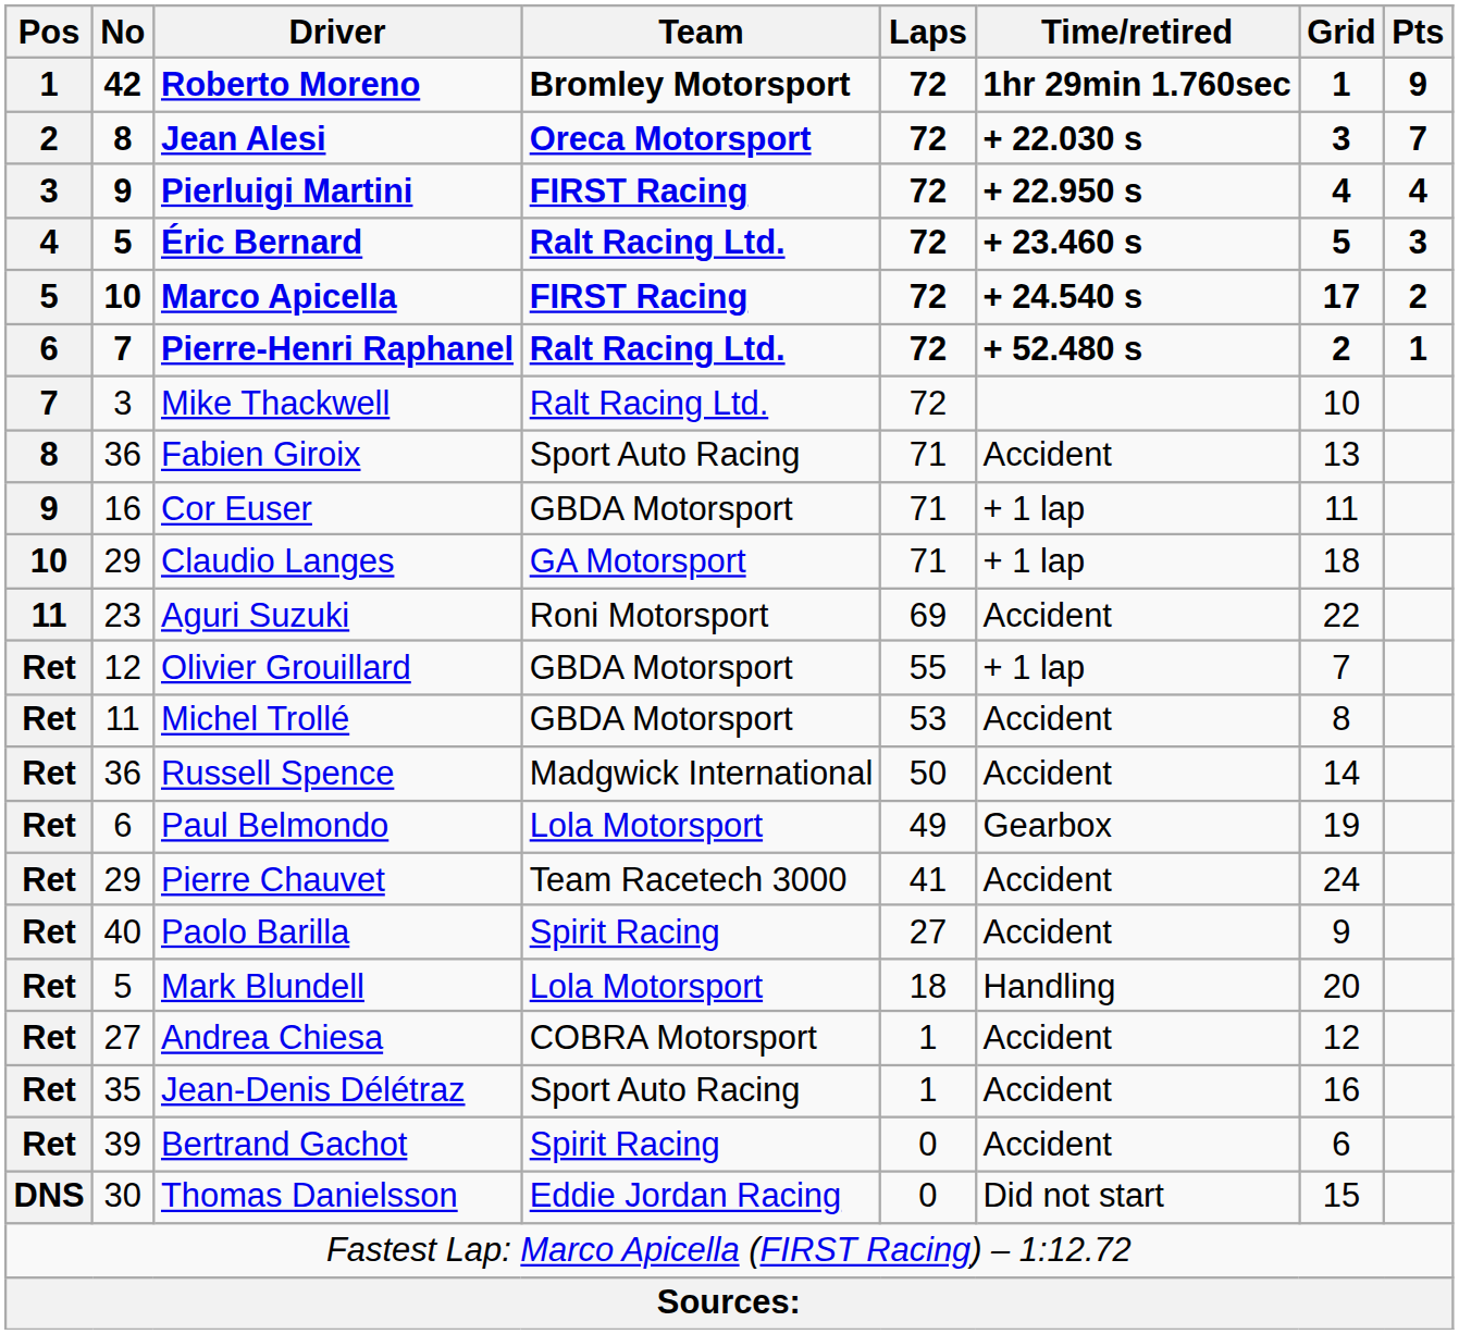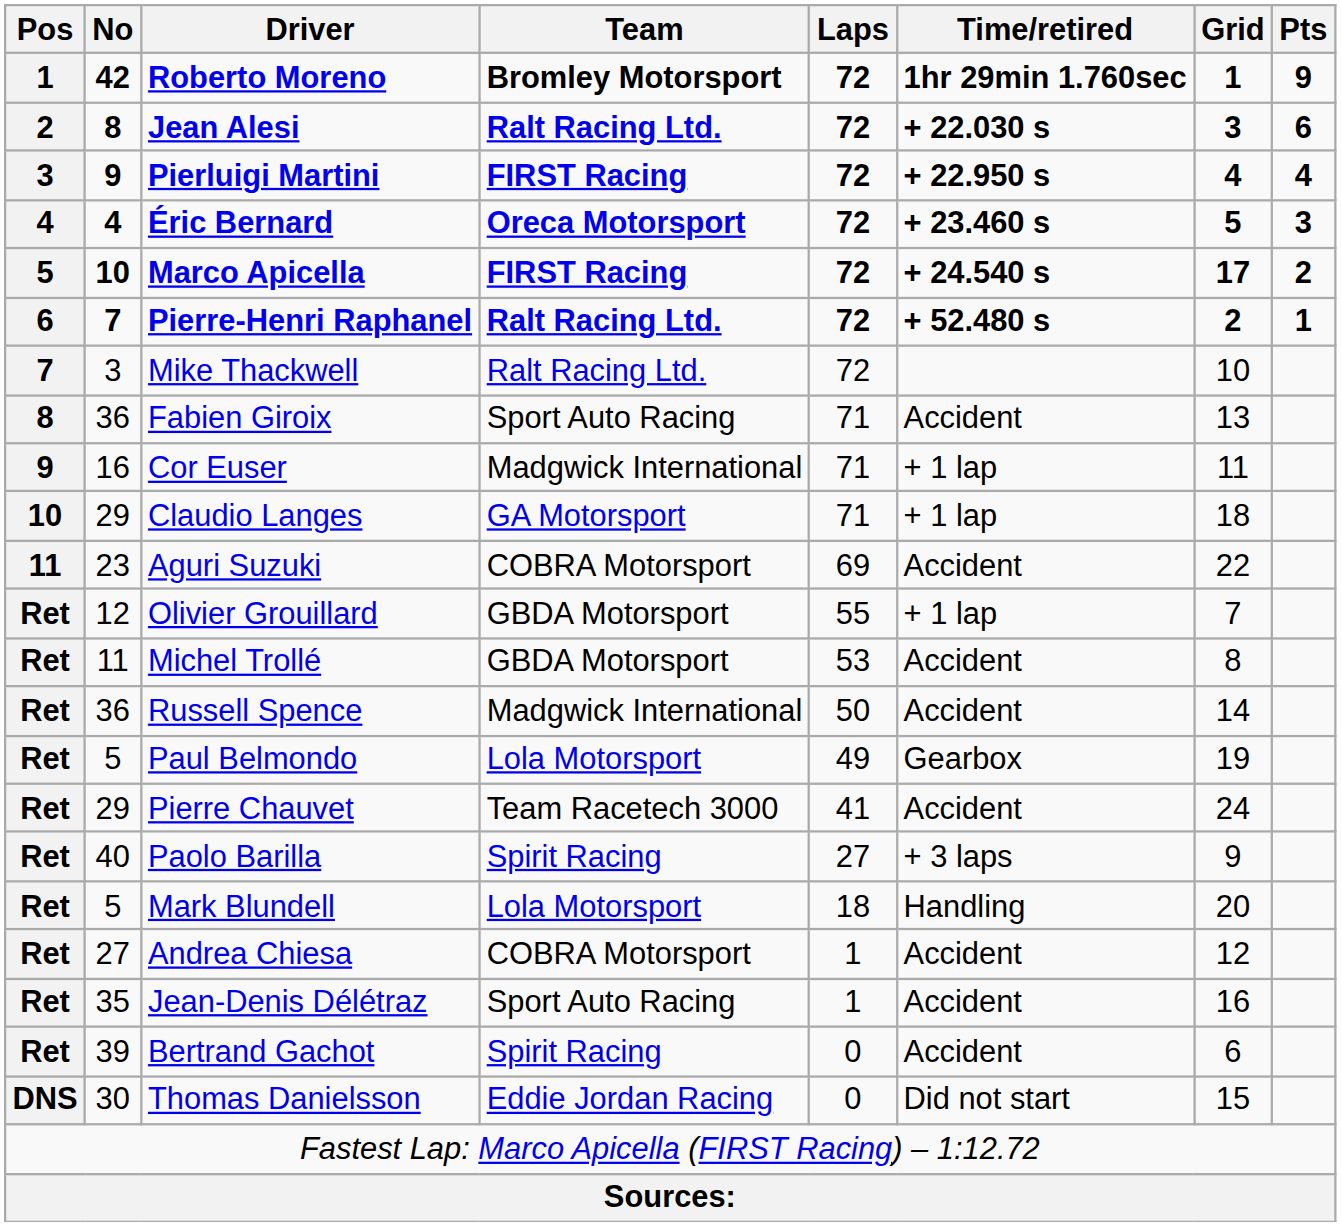 <table class="wikitable" style="font-size: 85%;">
 <tr>
 <th>Pos</th>
 <th>No</th>
 <th>Driver</th>
 <th>Team</th>
 <th>Laps</th>
 <th>Time/retired</th>
 <th>Grid</th>
 <th>Pts</th>
 </tr>
 <tr>
 <th>1</th>
 <td align="center"><strong>42</strong></td>
 <td> <strong><a href='#'>Roberto Moreno</a></strong></td>
 <td><strong>Bromley Motorsport</strong></td>
 <td align="center"><strong>72</strong></td>
 <td><strong>1hr 29min 1.760sec</strong></td>
 <td align="center"><strong>1</strong></td>
 <td align="center"><strong>9</strong></td>
 </tr>
 <tr>
 <th>2</th>
 <td align="center"><strong>8</strong></td>
 <td> <strong><a href='#'>Jean Alesi</a></strong></td>
-<td><strong><a href='#'>Oreca Motorsport</a></strong></td>
+<td><strong><a href='#'>Ralt Racing Ltd.</a></strong></td>
 <td align="center"><strong>72</strong></td>
 <td><strong>+ 22.030 s</strong></td>
 <td align="center"><strong>3</strong></td>
-<td align="center"><strong>7</strong></td>
+<td align="center"><strong>6</strong></td>
 </tr>
 <tr>
 <th>3</th>
 <td align="center"><strong>9</strong></td>
 <td> <strong><a href='#'>Pierluigi Martini</a></strong></td>
 <td><strong><a href='#'>FIRST Racing</a></strong></td>
 <td align="center"><strong>72</strong></td>
 <td><strong>+ 22.950 s</strong></td>
 <td align="center"><strong>4</strong></td>
 <td align="center"><strong>4</strong></td>
 </tr>
 <tr>
 <th>4</th>
-<td align="center"><strong>5</strong></td>
+<td align="center"><strong>4</strong></td>
 <td> <strong><a href='#'>Éric Bernard</a></strong></td>
-<td><strong><a href='#'>Ralt Racing Ltd.</a></strong></td>
+<td><strong><a href='#'>Oreca Motorsport</a></strong></td>
 <td align="center"><strong>72</strong></td>
 <td><strong>+ 23.460 s</strong></td>
 <td align="center"><strong>5</strong></td>
 <td align="center"><strong>3</strong></td>
 </tr>
 <tr>
 <th>5</th>
 <td align="center"><strong>10</strong></td>
 <td> <strong><a href='#'>Marco Apicella</a></strong></td>
 <td><strong><a href='#'>FIRST Racing</a></strong></td>
 <td align="center"><strong>72</strong></td>
 <td><strong>+ 24.540 s</strong></td>
 <td align="center"><strong>17</strong></td>
 <td align="center"><strong>2</strong></td>
 </tr>
 <tr>
 <th>6</th>
 <td align="center"><strong>7</strong></td>
 <td> <strong><a href='#'>Pierre-Henri Raphanel</a></strong></td>
 <td><strong><a href='#'>Ralt Racing Ltd.</a></strong></td>
 <td align="center"><strong>72</strong></td>
 <td><strong>+ 52.480 s</strong></td>
 <td align="center"><strong>2</strong></td>
 <td align="center"><strong>1</strong></td>
 </tr>
 <tr>
 <th>7</th>
 <td align="center">3</td>
 <td> <a href='#'>Mike Thackwell</a></td>
 <td><a href='#'>Ralt Racing Ltd.</a></td>
 <td align="center">72</td>
 <td></td>
 <td align="center">10</td>
 <td></td>
 </tr>
 <tr>
 <th>8</th>
 <td align="center">36</td>
 <td> <a href='#'>Fabien Giroix</a></td>
 <td>Sport Auto Racing</td>
 <td align="center">71</td>
 <td>Accident</td>
 <td align="center">13</td>
 <td></td>
 </tr>
 <tr>
 <th>9</th>
 <td align="center">16</td>
 <td> <a href='#'>Cor Euser</a></td>
-<td>GBDA Motorsport</td>
+<td>Madgwick International</td>
 <td align="center">71</td>
 <td>+ 1 lap</td>
 <td align="center">11</td>
 <td></td>
 </tr>
 <tr>
 <th>10</th>
 <td align="center">29</td>
 <td> <a href='#'>Claudio Langes</a></td>
 <td><a href='#'>GA Motorsport</a></td>
 <td align="center">71</td>
 <td>+ 1 lap</td>
 <td align="center">18</td>
 <td></td>
 </tr>
 <tr>
 <th>11</th>
 <td align="center">23</td>
 <td> <a href='#'>Aguri Suzuki</a></td>
-<td>Roni Motorsport</td>
+<td>COBRA Motorsport</td>
 <td align="center">69</td>
 <td>Accident</td>
 <td align="center">22</td>
 <td></td>
 </tr>
 <tr>
 <th>Ret</th>
 <td align="center">12</td>
 <td> <a href='#'>Olivier Grouillard</a></td>
 <td>GBDA Motorsport</td>
 <td align="center">55</td>
 <td>+ 1 lap</td>
 <td align="center">7</td>
 <td></td>
 </tr>
 <tr>
 <th>Ret</th>
 <td align="center">11</td>
 <td> <a href='#'>Michel Trollé</a></td>
 <td>GBDA Motorsport</td>
 <td align="center">53</td>
 <td>Accident</td>
 <td align="center">8</td>
 <td></td>
 </tr>
 <tr>
 <th>Ret</th>
 <td align="center">36</td>
 <td> <a href='#'>Russell Spence</a></td>
 <td>Madgwick International</td>
 <td align="center">50</td>
 <td>Accident</td>
 <td align="center">14</td>
 <td></td>
 </tr>
 <tr>
 <th>Ret</th>
-<td align="center">6</td>
+<td align="center">5</td>
 <td> <a href='#'>Paul Belmondo</a></td>
 <td><a href='#'>Lola Motorsport</a></td>
 <td align="center">49</td>
 <td>Gearbox</td>
 <td align="center">19</td>
 <td></td>
 </tr>
 <tr>
 <th>Ret</th>
 <td align="center">29</td>
 <td> <a href='#'>Pierre Chauvet</a></td>
 <td>Team Racetech 3000</td>
 <td align="center">41</td>
 <td>Accident</td>
 <td align="center">24</td>
 <td></td>
 </tr>
 <tr>
 <th>Ret</th>
 <td align="center">40</td>
 <td> <a href='#'>Paolo Barilla</a></td>
 <td><a href='#'>Spirit Racing</a></td>
 <td align="center">27</td>
-<td>Accident</td>
+<td>+ 3 laps</td>
 <td align="center">9</td>
 <td></td>
 </tr>
 <tr>
 <th>Ret</th>
 <td align="center">5</td>
 <td> <a href='#'>Mark Blundell</a></td>
 <td><a href='#'>Lola Motorsport</a></td>
 <td align="center">18</td>
 <td>Handling</td>
 <td align="center">20</td>
 <td></td>
 </tr>
 <tr>
 <th>Ret</th>
 <td align="center">27</td>
 <td> <a href='#'>Andrea Chiesa</a></td>
 <td>COBRA Motorsport</td>
 <td align="center">1</td>
 <td>Accident</td>
 <td align="center">12</td>
 <td></td>
 </tr>
 <tr>
 <th>Ret</th>
 <td align="center">35</td>
 <td> <a href='#'>Jean-Denis Délétraz</a></td>
 <td>Sport Auto Racing</td>
 <td align="center">1</td>
 <td>Accident</td>
 <td align="center">16</td>
 <td></td>
 </tr>
 <tr>
 <th>Ret</th>
 <td align="center">39</td>
 <td> <a href='#'>Bertrand Gachot</a></td>
 <td><a href='#'>Spirit Racing</a></td>
 <td align="center">0</td>
 <td>Accident</td>
 <td align="center">6</td>
 <td></td>
 </tr>
 <tr>
 <th>DNS</th>
 <td align="center">30</td>
 <td> <a href='#'>Thomas Danielsson</a></td>
 <td><a href='#'>Eddie Jordan Racing</a></td>
 <td align="center">0</td>
 <td>Did not start</td>
 <td align="center">15</td>
 <td></td>
 </tr>
 <tr>
 <td colspan="9" style="text-align:center;"><em>Fastest Lap: <a href='#'>Marco Apicella</a> (<a href='#'>FIRST Racing</a>) – 1:12.72</em></td>
 </tr>
 <tr>
 <th colspan="9">Sources:</th>
 </tr>
 </table>
